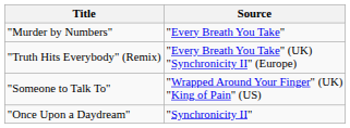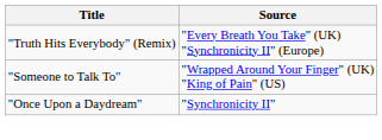 <table class="wikitable">
 <tr>
 <th>Title</th>
 <th>Source</th>
-</tr>
-<tr>
-<td>"Murder by Numbers"</td>
-<td>"<a href='#'>Every Breath You Take</a>"</td>
 </tr>
 <tr>
 <td>"Truth Hits Everybody" (Remix)</td>
 <td>"<a href='#'>Every Breath You Take</a>" (UK) <br> "<a href='#'>Synchronicity II</a>" (Europe)</td>
 </tr>
 <tr>
 <td>"Someone to Talk To"</td>
 <td>"<a href='#'>Wrapped Around Your Finger</a>" (UK) <br> "<a href='#'>King of Pain</a>" (US)</td>
 </tr>
 <tr>
 <td>"Once Upon a Daydream"</td>
 <td>"<a href='#'>Synchronicity II</a>"</td>
 </tr>
 </table>
